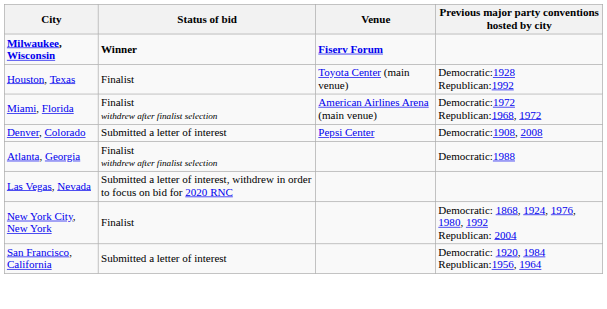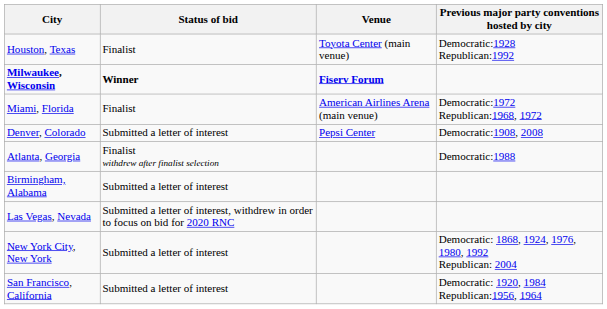 <table class="wikitable">
 <tr>
 <th>City</th>
 <th>Status of bid</th>
 <th>Venue</th>
 <th>Previous major party conventions hosted by city</th>
 </tr>
 <tr>
+<td><a href='#'>Houston</a>, <a href='#'>Texas</a></td>
+<td>Finalist</td>
+<td><a href='#'>Toyota Center</a> (main venue)<br></td>
+<td>Democratic:<a href='#'>1928</a><br>Republican:<a href='#'>1992</a></td>
+</tr>
+<tr>
 <td><strong><a href='#'>Milwaukee</a>, <a href='#'>Wisconsin</a></strong></td>
 <td><strong>Winner</strong></td>
 <td><strong><a href='#'>Fiserv Forum</a></strong></td>
 <td></td>
 </tr>
 <tr>
-<td><a href='#'>Houston</a>, <a href='#'>Texas</a></td>
+<td><a href='#'>Miami</a>, <a href='#'>Florida</a></td>
 <td>Finalist</td>
-<td><a href='#'>Toyota Center</a> (main venue)<br></td>
-<td>Democratic:<a href='#'>1928</a><br>Republican:<a href='#'>1992</a></td>
-</tr>
-<tr>
-<td><a href='#'>Miami</a>, <a href='#'>Florida</a></td>
-<td>Finalist<br><em><small>withdrew after finalist selection</small></em></td>
 <td><a href='#'>American Airlines Arena</a> (main venue)<br></td>
 <td>Democratic:<a href='#'>1972</a><br>Republican:<a href='#'>1968</a>, <a href='#'>1972</a></td>
 </tr>
 <tr>
 <td><a href='#'>Denver</a>, <a href='#'>Colorado</a></td>
 <td>Submitted a letter of interest</td>
 <td><a href='#'>Pepsi Center</a></td>
 <td>Democratic:<a href='#'>1908</a>, <a href='#'>2008</a></td>
 </tr>
 <tr>
 <td><a href='#'>Atlanta</a>, <a href='#'>Georgia</a></td>
 <td>Finalist<br><em><small>withdrew after finalist selection</small></em></td>
 <td></td>
 <td>Democratic:<a href='#'>1988</a></td>
 </tr>
 <tr>
+<td><a href='#'>Birmingham, Alabama</a></td>
+<td>Submitted a letter of interest</td>
+<td></td>
+<td></td>
+</tr>
+<tr>
 <td><a href='#'>Las Vegas</a>, <a href='#'>Nevada</a></td>
 <td>Submitted a letter of interest, withdrew in order to focus on bid for <a href='#'>2020 RNC</a></td>
 <td></td>
 <td></td>
 </tr>
 <tr>
 <td><a href='#'>New York City</a>, <a href='#'>New York</a></td>
-<td>Finalist</td>
+<td>Submitted a letter of interest</td>
 <td></td>
 <td>Democratic: <a href='#'>1868</a>, <a href='#'>1924</a>, <a href='#'>1976</a>, <a href='#'>1980</a>, <a href='#'>1992</a><br>Republican: <a href='#'>2004</a></td>
 </tr>
 <tr>
 <td><a href='#'>San Francisco</a>, <a href='#'>California</a></td>
 <td>Submitted a letter of interest</td>
 <td></td>
 <td>Democratic: <a href='#'>1920</a>, <a href='#'>1984</a><br>Republican:<a href='#'>1956</a>, <a href='#'>1964</a></td>
 </tr>
 </table>
